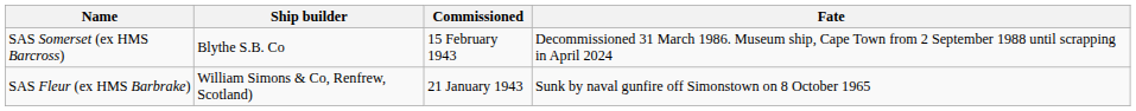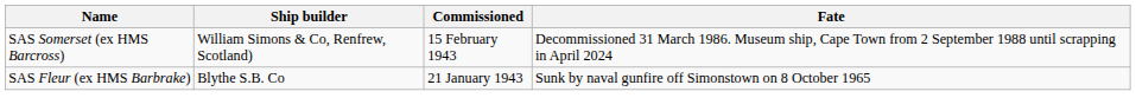 <table class="wikitable" style="text-align:left">
 <tr>
 <th>Name</th>
 <th>Ship builder</th>
 <th>Commissioned</th>
 <th>Fate</th>
 </tr>
 <tr>
 <td>SAS <em>Somerset</em> (ex HMS <em>Barcross</em>)</td>
-<td>Blythe S.B. Co</td>
+<td>William Simons & Co, Renfrew, Scotland)</td>
 <td>15 February 1943</td>
 <td>Decommissioned 31 March 1986. Museum ship, Cape Town from 2 September 1988 until scrapping in April 2024</td>
 </tr>
 <tr>
 <td>SAS <em>Fleur</em> (ex HMS <em>Barbrake</em>)</td>
-<td>William Simons & Co, Renfrew, Scotland)</td>
+<td>Blythe S.B. Co</td>
 <td>21 January 1943</td>
 <td>Sunk by naval gunfire off Simonstown on 8 October 1965</td>
 </tr>
 </table>
